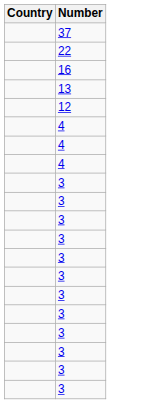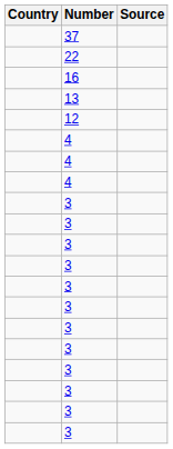 <table class="wikitable sortable plainrowheaders">
 <tr>
 <th scope="col">Country</th>
 <th scope="col">Number</th>
+<th scope="col">Source</th>
 </tr>
 <tr>
 <td></td>
 <td><a href='#'>37</a></td>
+<td></td>
 </tr>
 <tr>
 <td></td>
 <td><a href='#'>22</a></td>
+<td></td>
 </tr>
 <tr>
 <td></td>
 <td><a href='#'>16</a></td>
+<td></td>
 </tr>
 <tr>
 <td></td>
 <td><a href='#'>13</a></td>
+<td></td>
 </tr>
 <tr>
 <td></td>
 <td><a href='#'>12</a></td>
+<td></td>
 </tr>
 <tr>
 <td></td>
 <td><a href='#'>4</a></td>
+<td></td>
 </tr>
 <tr>
 <td></td>
 <td><a href='#'>4</a></td>
+<td></td>
 </tr>
 <tr>
 <td></td>
 <td><a href='#'>4</a></td>
+<td></td>
 </tr>
 <tr>
 <td></td>
 <td><a href='#'>3</a></td>
+<td></td>
 </tr>
 <tr>
 <td></td>
 <td><a href='#'>3</a></td>
+<td></td>
 </tr>
 <tr>
 <td></td>
 <td><a href='#'>3</a></td>
+<td></td>
 </tr>
 <tr>
 <td></td>
 <td><a href='#'>3</a></td>
+<td></td>
 </tr>
 <tr>
 <td></td>
 <td><a href='#'>3</a></td>
+<td></td>
 </tr>
 <tr>
 <td></td>
 <td><a href='#'>3</a></td>
+<td></td>
 </tr>
 <tr>
 <td></td>
 <td><a href='#'>3</a></td>
+<td></td>
 </tr>
 <tr>
 <td></td>
 <td><a href='#'>3</a></td>
+<td></td>
 </tr>
 <tr>
 <td></td>
 <td><a href='#'>3</a></td>
+<td></td>
 </tr>
 <tr>
 <td></td>
 <td><a href='#'>3</a></td>
+<td></td>
 </tr>
 <tr>
 <td></td>
 <td><a href='#'>3</a></td>
+<td></td>
 </tr>
 <tr>
 <td></td>
 <td><a href='#'>3</a></td>
+<td></td>
 </tr>
 </table>
